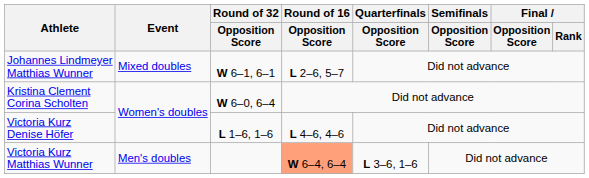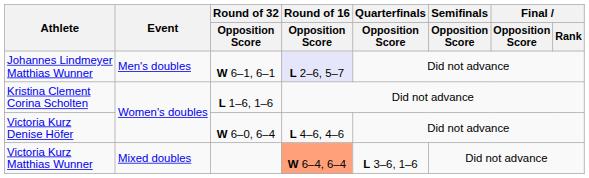 <table class=wikitable style="font-size:90%">
 <tr>
 <th rowspan="2">Athlete</th>
 <th rowspan="2">Event</th>
 <th>Round of 32</th>
 <th>Round of 16</th>
 <th>Quarterfinals</th>
 <th>Semifinals</th>
 <th colspan=2>Final / </th>
 </tr>
 <tr style="font-size:95%">
 <th>Opposition<br>Score</th>
 <th>Opposition<br>Score</th>
 <th>Opposition<br>Score</th>
 <th>Opposition<br>Score</th>
 <th>Opposition<br>Score</th>
 <th>Rank</th>
 </tr>
 <tr align=center>
 <td align=left><a href='#'>Johannes Lindmeyer</a><br><a href='#'>Matthias Wunner</a></td>
-<td align=left><a href='#'>Mixed doubles</a></td>
+<td align=left><a href='#'>Men's doubles</a></td>
 <td><br><strong>W</strong> 6–1, 6–1</td>
-<td><br><strong>L</strong> 2–6, 5–7</td>
+<td style="background: lavender;"><br><strong>L</strong> 2–6, 5–7</td>
 <td colspan=4>Did not advance</td>
 </tr>
 <tr align=center>
 <td align=left><a href='#'>Kristina Clement</a><br><a href='#'>Corina Scholten</a></td>
 <td align=left rowspan=2><a href='#'>Women's doubles</a></td>
-<td><br><strong>W</strong> 6–0, 6–4</td>
+<td><br><strong>L</strong> 1–6, 1–6</td>
 <td colspan=5>Did not advance</td>
 </tr>
 <tr align=center>
 <td align=left><a href='#'>Victoria Kurz</a><br><a href='#'>Denise Höfer</a></td>
-<td><br><strong>L</strong> 1–6, 1–6</td>
+<td><br><strong>W</strong> 6–0, 6–4</td>
 <td><br><strong>L</strong> 4–6, 4–6</td>
 <td colspan=4>Did not advance</td>
 </tr>
 <tr align=center>
 <td align=left><a href='#'>Victoria Kurz</a><br><a href='#'>Matthias Wunner</a></td>
-<td align=left><a href='#'>Men's doubles</a></td>
+<td align=left><a href='#'>Mixed doubles</a></td>
 <td></td>
 <td style="background: lightsalmon;"><br><strong>W</strong> 6–4, 6–4</td>
 <td><br><strong>L</strong> 3–6, 1–6</td>
 <td colspan=3>Did not advance</td>
 </tr>
 </table>
